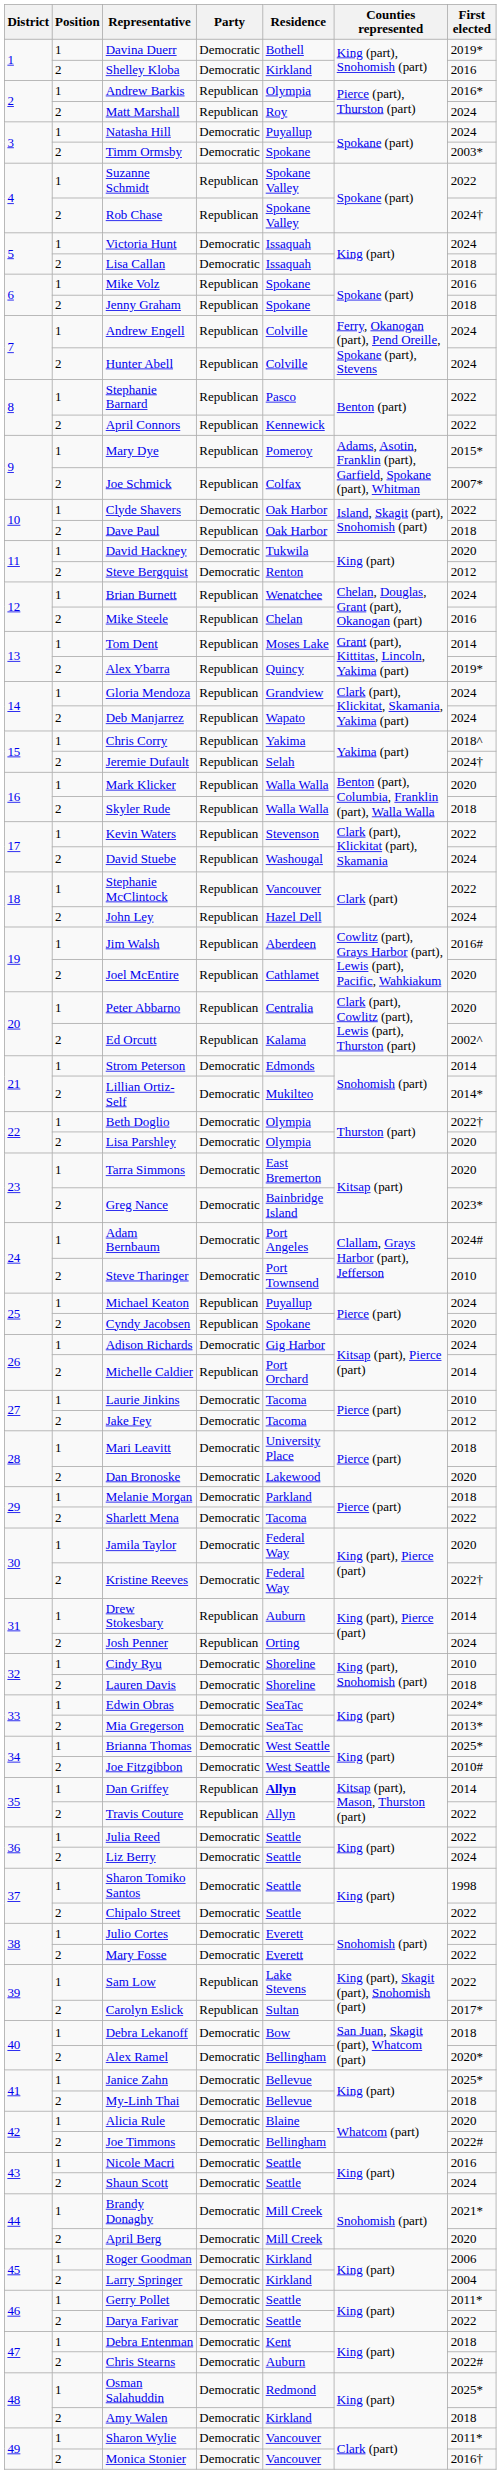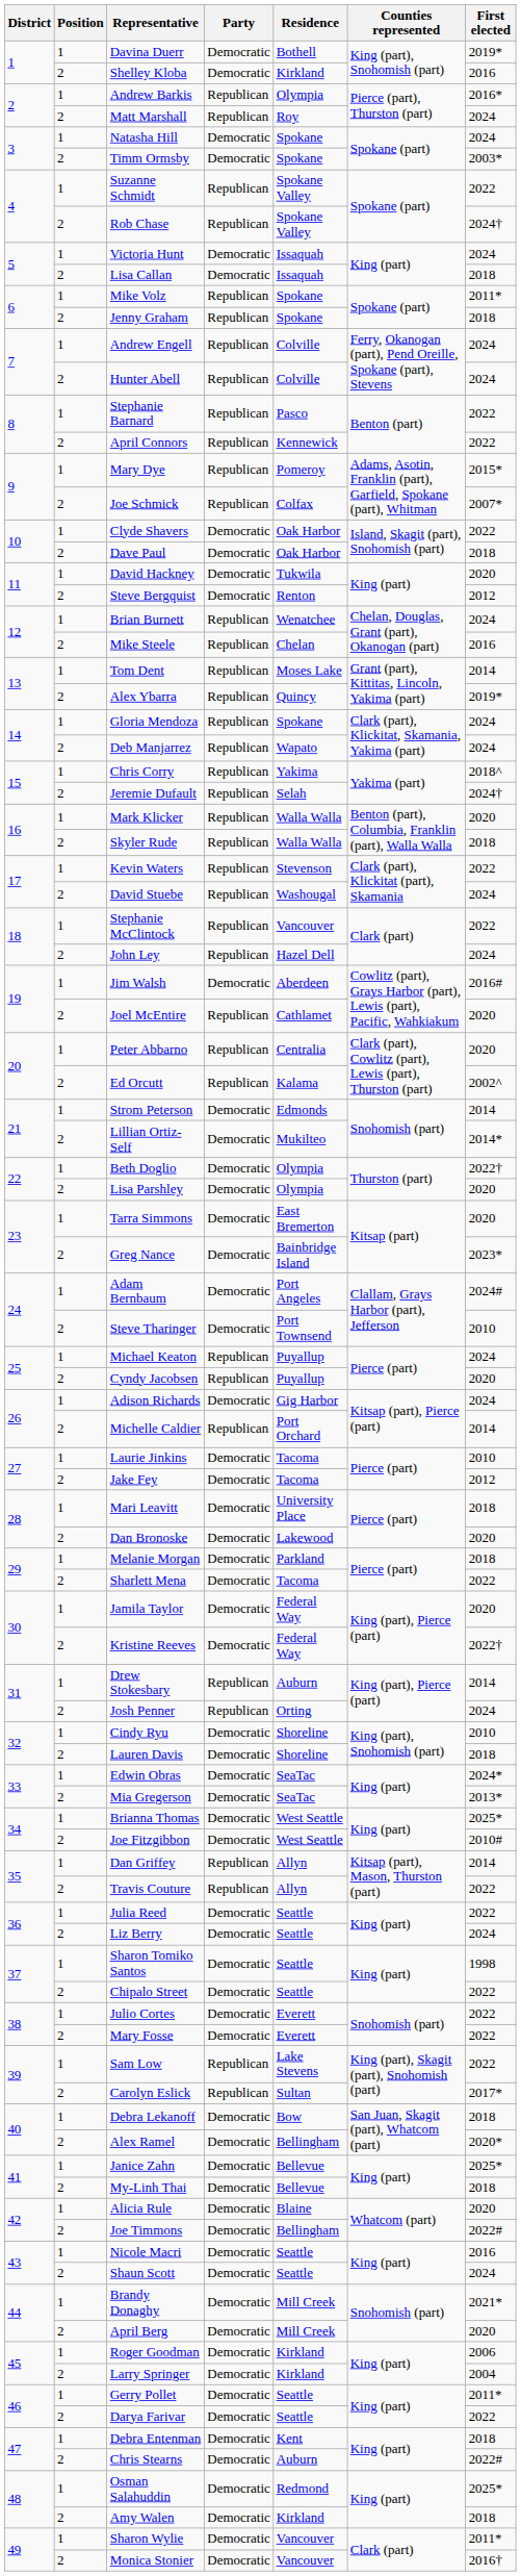 <table class="wikitable sortable">
 <tr>
 <th>District</th>
 <th>Position</th>
 <th>Representative</th>
 <th>Party</th>
 <th>Residence</th>
 <th>Counties represented</th>
 <th>First elected</th>
 </tr>
 <tr>
 <td rowspan=2><a href='#'>1</a></td>
 <td>1</td>
 <td><a href='#'>Davina Duerr</a></td>
 <td>Democratic</td>
 <td><a href='#'>Bothell</a></td>
 <td rowspan=2><a href='#'>King</a> (part), <a href='#'>Snohomish</a> (part)</td>
 <td>2019*</td>
 </tr>
 <tr>
 <td>2</td>
 <td><a href='#'>Shelley Kloba</a></td>
 <td>Democratic</td>
 <td><a href='#'>Kirkland</a></td>
 <td>2016</td>
 </tr>
 <tr>
 <td rowspan=2><a href='#'>2</a></td>
 <td>1</td>
 <td><a href='#'>Andrew Barkis</a></td>
 <td>Republican</td>
 <td><a href='#'>Olympia</a></td>
 <td rowspan=2><a href='#'>Pierce</a> (part), <a href='#'>Thurston</a> (part)</td>
 <td>2016*</td>
 </tr>
 <tr>
 <td>2</td>
 <td><a href='#'>Matt Marshall</a></td>
 <td>Republican</td>
 <td><a href='#'>Roy</a></td>
 <td>2024</td>
 </tr>
 <tr>
 <td rowspan=2><a href='#'>3</a></td>
 <td>1</td>
 <td><a href='#'>Natasha Hill</a></td>
 <td>Democratic</td>
-<td><a href='#'>Puyallup</a></td>
+<td><a href='#'>Spokane</a></td>
 <td rowspan=2><a href='#'>Spokane</a> (part)</td>
 <td>2024</td>
 </tr>
 <tr>
 <td>2</td>
 <td><a href='#'>Timm Ormsby</a></td>
 <td>Democratic</td>
 <td><a href='#'>Spokane</a></td>
 <td>2003*</td>
 </tr>
 <tr>
 <td rowspan=2><a href='#'>4</a></td>
 <td>1</td>
 <td><a href='#'>Suzanne Schmidt</a></td>
 <td>Republican</td>
 <td><a href='#'>Spokane Valley</a></td>
 <td rowspan=2><a href='#'>Spokane</a> (part)</td>
 <td>2022</td>
 </tr>
 <tr>
 <td>2</td>
 <td><a href='#'>Rob Chase</a></td>
 <td>Republican</td>
 <td><a href='#'>Spokane Valley</a></td>
 <td>2024†</td>
 </tr>
 <tr>
 <td rowspan=2><a href='#'>5</a></td>
 <td>1</td>
 <td><a href='#'>Victoria Hunt</a></td>
 <td>Democratic</td>
 <td><a href='#'>Issaquah</a></td>
 <td rowspan=2><a href='#'>King</a> (part)</td>
 <td>2024</td>
 </tr>
 <tr>
 <td>2</td>
 <td><a href='#'>Lisa Callan</a></td>
 <td>Democratic</td>
 <td><a href='#'>Issaquah</a></td>
 <td>2018</td>
 </tr>
 <tr>
 <td rowspan=2><a href='#'>6</a></td>
 <td>1</td>
 <td><a href='#'>Mike Volz</a></td>
 <td>Republican</td>
 <td><a href='#'>Spokane</a></td>
 <td rowspan=2><a href='#'>Spokane</a> (part)</td>
-<td>2016</td>
+<td>2011*</td>
 </tr>
 <tr>
 <td>2</td>
 <td><a href='#'>Jenny Graham</a></td>
 <td>Republican</td>
 <td><a href='#'>Spokane</a></td>
 <td>2018</td>
 </tr>
 <tr>
 <td rowspan=2><a href='#'>7</a></td>
 <td>1</td>
 <td><a href='#'>Andrew Engell</a></td>
 <td>Republican</td>
 <td><a href='#'>Colville</a></td>
 <td rowspan="2"><a href='#'>Ferry</a>, <a href='#'>Okanogan</a> (part), <a href='#'>Pend Oreille</a>, <a href='#'>Spokane</a> (part), <a href='#'>Stevens</a></td>
 <td>2024</td>
 </tr>
 <tr>
 <td>2</td>
 <td><a href='#'>Hunter Abell</a></td>
 <td>Republican</td>
 <td><a href='#'>Colville</a></td>
 <td>2024</td>
 </tr>
 <tr>
 <td rowspan=2><a href='#'>8</a></td>
 <td>1</td>
 <td><a href='#'>Stephanie Barnard</a></td>
 <td>Republican</td>
 <td><a href='#'>Pasco</a></td>
 <td rowspan=2><a href='#'>Benton</a> (part)</td>
 <td>2022</td>
 </tr>
 <tr>
 <td>2</td>
 <td><a href='#'>April Connors</a></td>
 <td>Republican</td>
 <td><a href='#'>Kennewick</a></td>
 <td>2022</td>
 </tr>
 <tr>
 <td rowspan=2><a href='#'>9</a></td>
 <td>1</td>
 <td><a href='#'>Mary Dye</a></td>
 <td>Republican</td>
 <td><a href='#'>Pomeroy</a></td>
 <td rowspan=2><a href='#'>Adams</a>, <a href='#'>Asotin</a>, <a href='#'>Franklin</a> (part), <a href='#'>Garfield</a>, <a href='#'>Spokane</a> (part), <a href='#'>Whitman</a></td>
 <td>2015*</td>
 </tr>
 <tr>
 <td>2</td>
 <td><a href='#'>Joe Schmick</a></td>
 <td>Republican</td>
 <td><a href='#'>Colfax</a></td>
 <td>2007*</td>
 </tr>
 <tr>
 <td rowspan=2><a href='#'>10</a></td>
 <td>1</td>
 <td><a href='#'>Clyde Shavers</a></td>
 <td>Democratic</td>
 <td><a href='#'>Oak Harbor</a></td>
 <td rowspan="2"><a href='#'>Island</a>, <a href='#'>Skagit</a> (part), <a href='#'>Snohomish</a> (part)</td>
 <td>2022</td>
 </tr>
 <tr>
 <td>2</td>
 <td><a href='#'>Dave Paul</a></td>
-<td>Republican</td>
+<td>Democratic</td>
 <td><a href='#'>Oak Harbor</a></td>
 <td>2018</td>
 </tr>
 <tr>
 <td rowspan=2><a href='#'>11</a></td>
 <td>1</td>
 <td><a href='#'>David Hackney</a></td>
 <td>Democratic</td>
 <td><a href='#'>Tukwila</a></td>
 <td rowspan="2"><a href='#'>King</a> (part)</td>
 <td>2020</td>
 </tr>
 <tr>
 <td>2</td>
 <td><a href='#'>Steve Bergquist</a></td>
 <td>Democratic</td>
 <td><a href='#'>Renton</a></td>
 <td>2012</td>
 </tr>
 <tr>
 <td rowspan=2><a href='#'>12</a></td>
 <td>1</td>
 <td><a href='#'>Brian Burnett</a></td>
 <td>Republican</td>
 <td><a href='#'>Wenatchee</a></td>
 <td rowspan="2"><a href='#'>Chelan</a>, <a href='#'>Douglas</a>, <a href='#'>Grant</a> (part), <a href='#'>Okanogan</a> (part)</td>
 <td>2024</td>
 </tr>
 <tr>
 <td>2</td>
 <td><a href='#'>Mike Steele</a></td>
 <td>Republican</td>
 <td><a href='#'>Chelan</a></td>
 <td>2016</td>
 </tr>
 <tr>
 <td rowspan=2><a href='#'>13</a></td>
 <td>1</td>
 <td><a href='#'>Tom Dent</a></td>
 <td>Republican</td>
 <td><a href='#'>Moses Lake</a></td>
 <td rowspan=2><a href='#'>Grant</a> (part), <a href='#'>Kittitas</a>, <a href='#'>Lincoln</a>, <a href='#'>Yakima</a> (part)</td>
 <td>2014</td>
 </tr>
 <tr>
 <td>2</td>
 <td><a href='#'>Alex Ybarra</a></td>
 <td>Republican</td>
 <td><a href='#'>Quincy</a></td>
 <td>2019*</td>
 </tr>
 <tr>
 <td rowspan=2><a href='#'>14</a></td>
 <td>1</td>
 <td><a href='#'>Gloria Mendoza</a></td>
 <td>Republican</td>
-<td><a href='#'>Grandview</a></td>
+<td><a href='#'>Spokane</a></td>
 <td rowspan="2"><a href='#'>Clark</a> (part), <a href='#'>Klickitat</a>, <a href='#'>Skamania</a>, <a href='#'>Yakima</a> (part)</td>
 <td>2024</td>
 </tr>
 <tr>
 <td>2</td>
 <td><a href='#'>Deb Manjarrez</a></td>
 <td>Republican</td>
 <td><a href='#'>Wapato</a></td>
 <td>2024</td>
 </tr>
 <tr>
 <td rowspan=2><a href='#'>15</a></td>
 <td>1</td>
 <td><a href='#'>Chris Corry</a></td>
 <td>Republican</td>
 <td><a href='#'>Yakima</a></td>
 <td rowspan="2"><a href='#'>Yakima</a> (part)</td>
 <td>2018^</td>
 </tr>
 <tr>
 <td>2</td>
 <td><a href='#'>Jeremie Dufault</a></td>
 <td>Republican</td>
 <td><a href='#'>Selah</a></td>
 <td>2024†</td>
 </tr>
 <tr>
 <td rowspan=2><a href='#'>16</a></td>
 <td>1</td>
 <td><a href='#'>Mark Klicker</a></td>
 <td>Republican</td>
 <td><a href='#'>Walla Walla</a></td>
 <td rowspan="2"><a href='#'>Benton</a> (part), <a href='#'>Columbia</a>, <a href='#'>Franklin</a> (part), <a href='#'>Walla Walla</a></td>
 <td>2020</td>
 </tr>
 <tr>
 <td>2</td>
 <td><a href='#'>Skyler Rude</a></td>
 <td>Republican</td>
 <td><a href='#'>Walla Walla</a></td>
 <td>2018</td>
 </tr>
 <tr>
 <td rowspan=2><a href='#'>17</a></td>
 <td>1</td>
 <td><a href='#'>Kevin Waters</a></td>
 <td>Republican</td>
 <td><a href='#'>Stevenson</a></td>
 <td rowspan=2><a href='#'>Clark</a> (part), <a href='#'>Klickitat</a> (part), <a href='#'>Skamania</a></td>
 <td>2022</td>
 </tr>
 <tr>
 <td>2</td>
 <td><a href='#'>David Stuebe</a></td>
 <td>Republican</td>
 <td><a href='#'>Washougal</a></td>
 <td>2024</td>
 </tr>
 <tr>
 <td rowspan=2><a href='#'>18</a></td>
 <td>1</td>
 <td><a href='#'>Stephanie McClintock</a></td>
 <td>Republican</td>
 <td><a href='#'>Vancouver</a></td>
 <td rowspan=2><a href='#'>Clark</a> (part)</td>
 <td>2022</td>
 </tr>
 <tr>
 <td>2</td>
 <td><a href='#'>John Ley</a></td>
 <td>Republican</td>
 <td><a href='#'>Hazel Dell</a></td>
 <td>2024</td>
 </tr>
 <tr>
 <td rowspan=2><a href='#'>19</a></td>
 <td>1</td>
 <td><a href='#'>Jim Walsh</a></td>
-<td>Republican</td>
+<td>Democratic</td>
 <td><a href='#'>Aberdeen</a></td>
 <td rowspan=2><a href='#'>Cowlitz</a> (part), <a href='#'>Grays Harbor</a> (part), <a href='#'>Lewis</a> (part), <a href='#'>Pacific</a>, <a href='#'>Wahkiakum</a></td>
 <td>2016#</td>
 </tr>
 <tr>
 <td>2</td>
 <td><a href='#'>Joel McEntire</a></td>
 <td>Republican</td>
 <td><a href='#'>Cathlamet</a></td>
 <td>2020</td>
 </tr>
 <tr>
 <td rowspan=2><a href='#'>20</a></td>
 <td>1</td>
 <td><a href='#'>Peter Abbarno</a></td>
 <td>Republican</td>
 <td><a href='#'>Centralia</a></td>
 <td rowspan="2"><a href='#'>Clark</a> (part), <a href='#'>Cowlitz</a> (part), <a href='#'>Lewis</a> (part), <a href='#'>Thurston</a> (part)</td>
 <td>2020</td>
 </tr>
 <tr>
 <td>2</td>
 <td><a href='#'>Ed Orcutt</a></td>
 <td>Republican</td>
 <td><a href='#'>Kalama</a></td>
 <td>2002^</td>
 </tr>
 <tr>
 <td rowspan=2><a href='#'>21</a></td>
 <td>1</td>
 <td><a href='#'>Strom Peterson</a></td>
 <td>Democratic</td>
 <td><a href='#'>Edmonds</a></td>
 <td rowspan=2><a href='#'>Snohomish</a> (part)</td>
 <td>2014</td>
 </tr>
 <tr>
 <td>2</td>
 <td><a href='#'>Lillian Ortiz-Self</a></td>
 <td>Democratic</td>
 <td><a href='#'>Mukilteo</a></td>
 <td>2014*</td>
 </tr>
 <tr>
 <td rowspan=2><a href='#'>22</a></td>
 <td>1</td>
 <td><a href='#'>Beth Doglio</a></td>
 <td>Democratic</td>
 <td><a href='#'>Olympia</a></td>
 <td rowspan=2><a href='#'>Thurston</a> (part)</td>
 <td>2022†</td>
 </tr>
 <tr>
 <td>2</td>
 <td><a href='#'>Lisa Parshley</a></td>
 <td>Democratic</td>
 <td><a href='#'>Olympia</a></td>
 <td>2020</td>
 </tr>
 <tr>
 <td rowspan=2><a href='#'>23</a></td>
 <td>1</td>
 <td><a href='#'>Tarra Simmons</a></td>
 <td>Democratic</td>
 <td><a href='#'>East Bremerton</a></td>
 <td rowspan="2"><a href='#'>Kitsap</a> (part)</td>
 <td>2020</td>
 </tr>
 <tr>
 <td>2</td>
 <td><a href='#'>Greg Nance</a></td>
 <td>Democratic</td>
 <td><a href='#'>Bainbridge Island</a></td>
 <td>2023*</td>
 </tr>
 <tr>
 <td rowspan=2><a href='#'>24</a></td>
 <td>1</td>
 <td><a href='#'>Adam Bernbaum</a></td>
 <td>Democratic</td>
 <td><a href='#'>Port Angeles</a></td>
 <td rowspan=2><a href='#'>Clallam</a>, <a href='#'>Grays Harbor</a> (part), <a href='#'>Jefferson</a></td>
 <td>2024#</td>
 </tr>
 <tr>
 <td>2</td>
 <td><a href='#'>Steve Tharinger</a></td>
 <td>Democratic</td>
 <td><a href='#'>Port Townsend</a></td>
 <td>2010</td>
 </tr>
 <tr>
 <td rowspan=2><a href='#'>25</a></td>
 <td>1</td>
 <td><a href='#'>Michael Keaton</a></td>
 <td>Republican</td>
 <td><a href='#'>Puyallup</a></td>
 <td rowspan="2"><a href='#'>Pierce</a> (part)</td>
 <td>2024</td>
 </tr>
 <tr>
 <td>2</td>
 <td><a href='#'>Cyndy Jacobsen</a></td>
 <td>Republican</td>
-<td><a href='#'>Spokane</a></td>
+<td><a href='#'>Puyallup</a></td>
 <td>2020</td>
 </tr>
 <tr>
 <td rowspan=2><a href='#'>26</a></td>
 <td>1</td>
 <td><a href='#'>Adison Richards</a></td>
 <td>Democratic</td>
 <td><a href='#'>Gig Harbor</a></td>
 <td rowspan=2><a href='#'>Kitsap</a> (part), <a href='#'>Pierce</a> (part)</td>
 <td>2024</td>
 </tr>
 <tr>
 <td>2</td>
 <td><a href='#'>Michelle Caldier</a></td>
 <td>Republican</td>
 <td><a href='#'>Port Orchard</a></td>
 <td>2014</td>
 </tr>
 <tr>
 <td rowspan=2><a href='#'>27</a></td>
 <td>1</td>
 <td><a href='#'>Laurie Jinkins</a></td>
 <td>Democratic</td>
 <td><a href='#'>Tacoma</a></td>
 <td rowspan=2><a href='#'>Pierce</a> (part)</td>
 <td>2010</td>
 </tr>
 <tr>
 <td>2</td>
 <td><a href='#'>Jake Fey</a></td>
 <td>Democratic</td>
 <td><a href='#'>Tacoma</a></td>
 <td>2012</td>
 </tr>
 <tr>
 <td rowspan=2><a href='#'>28</a></td>
 <td>1</td>
 <td><a href='#'>Mari Leavitt</a></td>
 <td>Democratic</td>
 <td><a href='#'>University Place</a></td>
 <td rowspan=2><a href='#'>Pierce</a> (part)</td>
 <td>2018</td>
 </tr>
 <tr>
 <td>2</td>
 <td><a href='#'>Dan Bronoske</a></td>
 <td>Democratic</td>
 <td><a href='#'>Lakewood</a></td>
 <td>2020</td>
 </tr>
 <tr>
 <td rowspan=2><a href='#'>29</a></td>
 <td>1</td>
 <td><a href='#'>Melanie Morgan</a></td>
 <td>Democratic</td>
 <td><a href='#'>Parkland</a></td>
 <td rowspan=2><a href='#'>Pierce</a> (part)</td>
 <td>2018</td>
 </tr>
 <tr>
 <td>2</td>
 <td><a href='#'>Sharlett Mena</a></td>
 <td>Democratic</td>
 <td><a href='#'>Tacoma</a></td>
 <td>2022</td>
 </tr>
 <tr>
 <td rowspan=2><a href='#'>30</a></td>
 <td>1</td>
 <td><a href='#'>Jamila Taylor</a></td>
 <td>Democratic</td>
 <td><a href='#'>Federal Way</a></td>
 <td rowspan="2"><a href='#'>King</a> (part), <a href='#'>Pierce</a> (part)</td>
 <td>2020</td>
 </tr>
 <tr>
 <td>2</td>
 <td><a href='#'>Kristine Reeves</a></td>
 <td>Democratic</td>
 <td><a href='#'>Federal Way</a></td>
 <td>2022†</td>
 </tr>
 <tr>
 <td rowspan=2><a href='#'>31</a></td>
 <td>1</td>
 <td><a href='#'>Drew Stokesbary</a></td>
 <td>Republican</td>
 <td><a href='#'>Auburn</a></td>
 <td rowspan="2"><a href='#'>King</a> (part), <a href='#'>Pierce</a> (part)</td>
 <td>2014</td>
 </tr>
 <tr>
 <td>2</td>
 <td><a href='#'>Josh Penner</a></td>
 <td>Republican</td>
 <td><a href='#'>Orting</a></td>
 <td>2024</td>
 </tr>
 <tr>
 <td rowspan=2><a href='#'>32</a></td>
 <td>1</td>
 <td><a href='#'>Cindy Ryu</a></td>
 <td>Democratic</td>
 <td><a href='#'>Shoreline</a></td>
 <td rowspan=2><a href='#'>King</a> (part), <a href='#'>Snohomish</a> (part)</td>
 <td>2010</td>
 </tr>
 <tr>
 <td>2</td>
 <td><a href='#'>Lauren Davis</a></td>
 <td>Democratic</td>
 <td><a href='#'>Shoreline</a></td>
 <td>2018</td>
 </tr>
 <tr>
 <td rowspan=2><a href='#'>33</a></td>
 <td>1</td>
 <td><a href='#'>Edwin Obras</a></td>
 <td>Democratic</td>
 <td><a href='#'>SeaTac</a></td>
 <td rowspan=2><a href='#'>King</a> (part)</td>
 <td>2024*</td>
 </tr>
 <tr>
 <td>2</td>
 <td><a href='#'>Mia Gregerson</a></td>
 <td>Democratic</td>
 <td><a href='#'>SeaTac</a></td>
 <td>2013*</td>
 </tr>
 <tr>
 <td rowspan=2><a href='#'>34</a></td>
 <td>1</td>
 <td><a href='#'>Brianna Thomas</a></td>
 <td>Democratic</td>
 <td><a href='#'>West Seattle</a></td>
 <td rowspan=2><a href='#'>King</a> (part)</td>
 <td>2025*</td>
 </tr>
 <tr>
 <td>2</td>
 <td><a href='#'>Joe Fitzgibbon</a></td>
 <td>Democratic</td>
 <td><a href='#'>West Seattle</a></td>
 <td>2010#</td>
 </tr>
 <tr>
 <td rowspan=2><a href='#'>35</a></td>
 <td>1</td>
 <td><a href='#'>Dan Griffey</a></td>
 <td>Republican</td>
-<td><strong><a href='#'>Allyn</a></strong></td>
+<td><a href='#'>Allyn</a></td>
 <td rowspan=2><a href='#'>Kitsap</a> (part), <a href='#'>Mason</a>, <a href='#'>Thurston</a> (part)</td>
 <td>2014</td>
 </tr>
 <tr>
 <td>2</td>
 <td><a href='#'>Travis Couture</a></td>
 <td>Republican</td>
 <td><a href='#'>Allyn</a></td>
 <td>2022</td>
 </tr>
 <tr>
 <td rowspan=2><a href='#'>36</a></td>
 <td>1</td>
 <td><a href='#'>Julia Reed</a></td>
 <td>Democratic</td>
 <td><a href='#'>Seattle</a></td>
 <td rowspan=2><a href='#'>King</a> (part)</td>
 <td>2022</td>
 </tr>
 <tr>
 <td>2</td>
 <td><a href='#'>Liz Berry</a></td>
 <td>Democratic</td>
 <td><a href='#'>Seattle</a></td>
 <td>2024</td>
 </tr>
 <tr>
 <td rowspan=2><a href='#'>37</a></td>
 <td>1</td>
 <td><a href='#'>Sharon Tomiko Santos</a></td>
 <td>Democratic</td>
 <td><a href='#'>Seattle</a></td>
 <td rowspan=2><a href='#'>King</a> (part)</td>
 <td>1998</td>
 </tr>
 <tr>
 <td>2</td>
 <td><a href='#'>Chipalo Street</a></td>
 <td>Democratic</td>
 <td><a href='#'>Seattle</a></td>
 <td>2022</td>
 </tr>
 <tr>
 <td rowspan=2><a href='#'>38</a></td>
 <td>1</td>
 <td><a href='#'>Julio Cortes</a></td>
 <td>Democratic</td>
 <td><a href='#'>Everett</a></td>
 <td rowspan=2><a href='#'>Snohomish</a> (part)</td>
 <td>2022</td>
 </tr>
 <tr>
 <td>2</td>
 <td><a href='#'>Mary Fosse</a></td>
 <td>Democratic</td>
 <td><a href='#'>Everett</a></td>
 <td>2022</td>
 </tr>
 <tr>
 <td rowspan=2><a href='#'>39</a></td>
 <td>1</td>
 <td><a href='#'>Sam Low</a></td>
 <td>Republican</td>
 <td><a href='#'>Lake Stevens</a></td>
 <td rowspan=2><a href='#'>King</a> (part), <a href='#'>Skagit</a> (part), <a href='#'>Snohomish</a> (part)</td>
 <td>2022</td>
 </tr>
 <tr>
 <td>2</td>
 <td><a href='#'>Carolyn Eslick</a></td>
 <td>Republican</td>
 <td><a href='#'>Sultan</a></td>
 <td>2017*</td>
 </tr>
 <tr>
 <td rowspan=2><a href='#'>40</a></td>
 <td>1</td>
 <td><a href='#'>Debra Lekanoff</a></td>
 <td>Democratic</td>
 <td><a href='#'>Bow</a></td>
 <td rowspan=2><a href='#'>San Juan</a>, <a href='#'>Skagit</a> (part), <a href='#'>Whatcom</a> (part)</td>
 <td>2018</td>
 </tr>
 <tr>
 <td>2</td>
 <td><a href='#'>Alex Ramel</a></td>
 <td>Democratic</td>
 <td><a href='#'>Bellingham</a></td>
 <td>2020*</td>
 </tr>
 <tr>
 <td rowspan=2><a href='#'>41</a></td>
 <td>1</td>
 <td><a href='#'>Janice Zahn</a></td>
 <td>Democratic</td>
 <td><a href='#'>Bellevue</a></td>
 <td rowspan="2"><a href='#'>King</a> (part)</td>
 <td>2025*</td>
 </tr>
 <tr>
 <td>2</td>
 <td><a href='#'>My-Linh Thai</a></td>
 <td>Democratic</td>
 <td><a href='#'>Bellevue</a></td>
 <td>2018</td>
 </tr>
 <tr>
 <td rowspan=2><a href='#'>42</a></td>
 <td>1</td>
 <td><a href='#'>Alicia Rule</a></td>
 <td>Democratic</td>
 <td><a href='#'>Blaine</a></td>
 <td rowspan="2"><a href='#'>Whatcom</a> (part)</td>
 <td>2020</td>
 </tr>
 <tr>
 <td>2</td>
 <td><a href='#'>Joe Timmons</a></td>
 <td>Democratic</td>
 <td><a href='#'>Bellingham</a></td>
 <td>2022#</td>
 </tr>
 <tr>
 <td rowspan=2><a href='#'>43</a></td>
 <td>1</td>
 <td><a href='#'>Nicole Macri</a></td>
 <td>Democratic</td>
 <td><a href='#'>Seattle</a></td>
 <td rowspan=2><a href='#'>King</a> (part)</td>
 <td>2016</td>
 </tr>
 <tr>
 <td>2</td>
 <td><a href='#'>Shaun Scott</a></td>
 <td>Democratic</td>
 <td><a href='#'>Seattle</a></td>
 <td>2024</td>
 </tr>
 <tr>
 <td rowspan=2><a href='#'>44</a></td>
 <td>1</td>
 <td><a href='#'>Brandy Donaghy</a></td>
 <td>Democratic</td>
 <td><a href='#'>Mill Creek</a></td>
 <td rowspan=2><a href='#'>Snohomish</a> (part)</td>
 <td>2021*</td>
 </tr>
 <tr>
 <td>2</td>
 <td><a href='#'>April Berg</a></td>
 <td>Democratic</td>
 <td><a href='#'>Mill Creek</a></td>
 <td>2020</td>
 </tr>
 <tr>
 <td rowspan=2><a href='#'>45</a></td>
 <td>1</td>
 <td><a href='#'>Roger Goodman</a></td>
 <td>Democratic</td>
 <td><a href='#'>Kirkland</a></td>
 <td rowspan=2><a href='#'>King</a> (part)</td>
 <td>2006</td>
 </tr>
 <tr>
 <td>2</td>
 <td><a href='#'>Larry Springer</a></td>
 <td>Democratic</td>
 <td><a href='#'>Kirkland</a></td>
 <td>2004</td>
 </tr>
 <tr>
 <td rowspan=2><a href='#'>46</a></td>
 <td>1</td>
 <td><a href='#'>Gerry Pollet</a></td>
 <td>Democratic</td>
 <td><a href='#'>Seattle</a></td>
 <td rowspan=2><a href='#'>King</a> (part)</td>
 <td>2011*</td>
 </tr>
 <tr>
 <td>2</td>
 <td><a href='#'>Darya Farivar</a></td>
 <td>Democratic</td>
 <td><a href='#'>Seattle</a></td>
 <td>2022</td>
 </tr>
 <tr>
 <td rowspan=2><a href='#'>47</a></td>
 <td>1</td>
 <td><a href='#'>Debra Entenman</a></td>
 <td>Democratic</td>
 <td><a href='#'>Kent</a></td>
 <td rowspan=2><a href='#'>King</a> (part)</td>
 <td>2018</td>
 </tr>
 <tr>
 <td>2</td>
 <td><a href='#'>Chris Stearns</a></td>
 <td>Democratic</td>
 <td><a href='#'>Auburn</a></td>
 <td>2022#</td>
 </tr>
 <tr>
 <td rowspan=2><a href='#'>48</a></td>
 <td>1</td>
 <td><a href='#'>Osman Salahuddin</a></td>
 <td>Democratic</td>
 <td><a href='#'>Redmond</a></td>
 <td rowspan="2"><a href='#'>King</a> (part)</td>
 <td>2025*</td>
 </tr>
 <tr>
 <td>2</td>
 <td><a href='#'>Amy Walen</a></td>
 <td>Democratic</td>
 <td><a href='#'>Kirkland</a></td>
 <td>2018</td>
 </tr>
 <tr>
 <td rowspan=2><a href='#'>49</a></td>
 <td>1</td>
 <td><a href='#'>Sharon Wylie</a></td>
 <td>Democratic</td>
 <td><a href='#'>Vancouver</a></td>
 <td rowspan=2><a href='#'>Clark</a> (part)</td>
 <td>2011*</td>
 </tr>
 <tr>
 <td>2</td>
 <td><a href='#'>Monica Stonier</a></td>
 <td>Democratic</td>
 <td><a href='#'>Vancouver</a></td>
 <td>2016†</td>
 </tr>
 </table>
